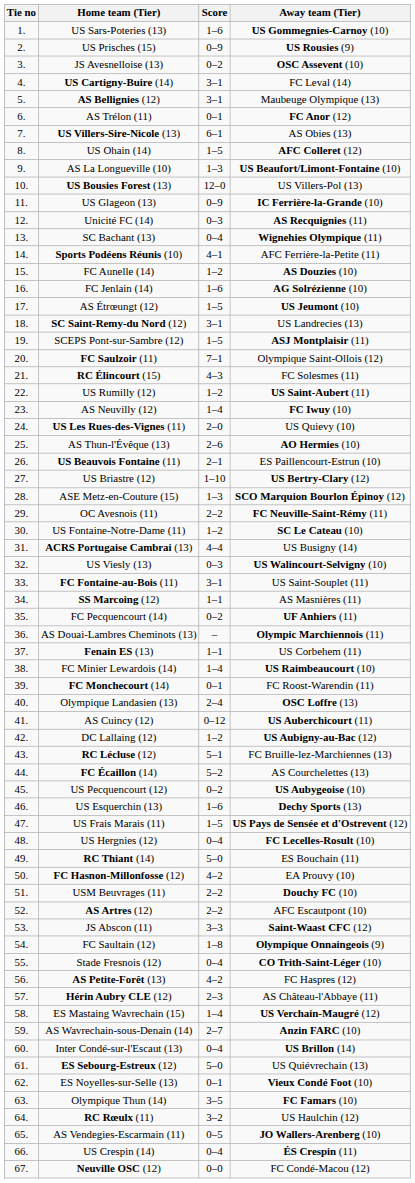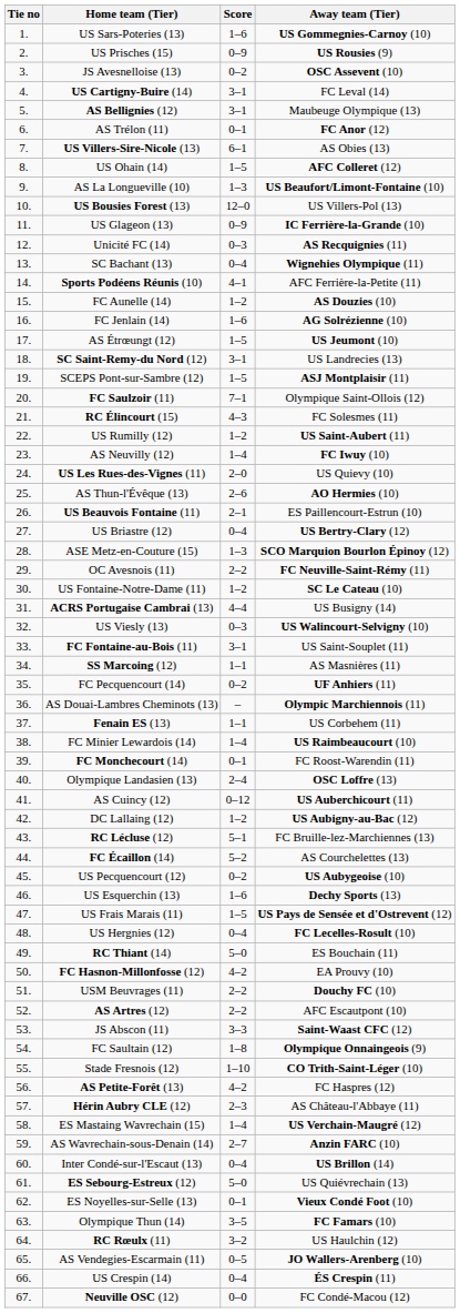 <table class="wikitable" style="text-align: center">
 <tr>
 <th>Tie no</th>
 <th>Home team (Tier)</th>
 <th>Score</th>
 <th>Away team (Tier)</th>
 </tr>
 <tr>
 <td>1.</td>
 <td>US Sars-Poteries (13)</td>
 <td>1–6</td>
 <td><strong>US Gommegnies-Carnoy</strong> (10)</td>
 </tr>
 <tr>
 <td>2.</td>
 <td>US Prisches (15)</td>
 <td>0–9</td>
 <td><strong>US Rousies</strong> (9)</td>
 </tr>
 <tr>
 <td>3.</td>
 <td>JS Avesnelloise (13)</td>
 <td>0–2</td>
 <td><strong>OSC Assevent</strong> (10)</td>
 </tr>
 <tr>
 <td>4.</td>
 <td><strong>US Cartigny-Buire</strong> (14)</td>
 <td>3–1</td>
 <td>FC Leval (14)</td>
 </tr>
 <tr>
 <td>5.</td>
 <td><strong>AS Bellignies</strong> (12)</td>
 <td>3–1</td>
 <td>Maubeuge Olympique (13)</td>
 </tr>
 <tr>
 <td>6.</td>
 <td>AS Trélon (11)</td>
 <td>0–1</td>
 <td><strong>FC Anor</strong> (12)</td>
 </tr>
 <tr>
 <td>7.</td>
 <td><strong>US Villers-Sire-Nicole</strong> (13)</td>
 <td>6–1</td>
 <td>AS Obies (13)</td>
 </tr>
 <tr>
 <td>8.</td>
 <td>US Ohain (14)</td>
 <td>1–5</td>
 <td><strong>AFC Colleret</strong> (12)</td>
 </tr>
 <tr>
 <td>9.</td>
 <td>AS La Longueville (10)</td>
 <td>1–3</td>
 <td><strong>US Beaufort/Limont-Fontaine</strong> (10)</td>
 </tr>
 <tr>
 <td>10.</td>
 <td><strong>US Bousies Forest</strong> (13)</td>
 <td>12–0</td>
 <td>US Villers-Pol (13)</td>
 </tr>
 <tr>
 <td>11.</td>
 <td>US Glageon (13)</td>
 <td>0–9</td>
 <td><strong>IC Ferrière-la-Grande</strong> (10)</td>
 </tr>
 <tr>
 <td>12.</td>
 <td>Unicité FC (14)</td>
 <td>0–3</td>
 <td><strong>AS Recquignies</strong> (11)</td>
 </tr>
 <tr>
 <td>13.</td>
 <td>SC Bachant (13)</td>
 <td>0–4</td>
 <td><strong>Wignehies Olympique</strong> (11)</td>
 </tr>
 <tr>
 <td>14.</td>
 <td><strong>Sports Podéens Réunis</strong> (10)</td>
 <td>4–1</td>
 <td>AFC Ferrière-la-Petite (11)</td>
 </tr>
 <tr>
 <td>15.</td>
 <td>FC Aunelle (14)</td>
 <td>1–2</td>
 <td><strong>AS Douzies</strong> (10)</td>
 </tr>
 <tr>
 <td>16.</td>
 <td>FC Jenlain (14)</td>
 <td>1–6</td>
 <td><strong>AG Solrézienne</strong> (10)</td>
 </tr>
 <tr>
 <td>17.</td>
 <td>AS Étrœungt (12)</td>
 <td>1–5</td>
 <td><strong>US Jeumont</strong> (10)</td>
 </tr>
 <tr>
 <td>18.</td>
 <td><strong>SC Saint-Remy-du Nord</strong> (12)</td>
 <td>3–1</td>
 <td>US Landrecies (13)</td>
 </tr>
 <tr>
 <td>19.</td>
 <td>SCEPS Pont-sur-Sambre (12)</td>
 <td>1–5</td>
 <td><strong>ASJ Montplaisir</strong> (11)</td>
 </tr>
 <tr>
 <td>20.</td>
 <td><strong>FC Saulzoir</strong> (11)</td>
 <td>7–1</td>
 <td>Olympique Saint-Ollois (12)</td>
 </tr>
 <tr>
 <td>21.</td>
 <td><strong>RC Élincourt</strong> (15)</td>
 <td>4–3</td>
 <td>FC Solesmes (11)</td>
 </tr>
 <tr>
 <td>22.</td>
 <td>US Rumilly (12)</td>
 <td>1–2</td>
 <td><strong>US Saint-Aubert</strong> (11)</td>
 </tr>
 <tr>
 <td>23.</td>
 <td>AS Neuvilly (12)</td>
 <td>1–4</td>
 <td><strong>FC Iwuy</strong> (10)</td>
 </tr>
 <tr>
 <td>24.</td>
 <td><strong>US Les Rues-des-Vignes</strong> (11)</td>
 <td>2–0</td>
 <td>US Quievy (10)</td>
 </tr>
 <tr>
 <td>25.</td>
 <td>AS Thun-l'Évêque (13)</td>
 <td>2–6</td>
 <td><strong>AO Hermies</strong> (10)</td>
 </tr>
 <tr>
 <td>26.</td>
 <td><strong>US Beauvois Fontaine</strong> (11)</td>
 <td>2–1</td>
 <td>ES Paillencourt-Estrun (10)</td>
 </tr>
 <tr>
 <td>27.</td>
 <td>US Briastre (12)</td>
-<td>1–10</td>
+<td>0–4</td>
 <td><strong>US Bertry-Clary</strong> (12)</td>
 </tr>
 <tr>
 <td>28.</td>
 <td>ASE Metz-en-Couture (15)</td>
 <td>1–3</td>
 <td><strong>SCO Marquion Bourlon Épinoy</strong> (12)</td>
 </tr>
 <tr>
 <td>29.</td>
 <td>OC Avesnois (11)</td>
 <td>2–2 </td>
 <td><strong>FC Neuville-Saint-Rémy</strong> (11)</td>
 </tr>
 <tr>
 <td>30.</td>
 <td>US Fontaine-Notre-Dame (11)</td>
 <td>1–2</td>
 <td><strong>SC Le Cateau</strong> (10)</td>
 </tr>
 <tr>
 <td>31.</td>
 <td><strong>ACRS Portugaise Cambrai</strong> (13)</td>
 <td>4–4 </td>
 <td>US Busigny (14)</td>
 </tr>
 <tr>
 <td>32.</td>
 <td>US Viesly (13)</td>
 <td>0–3</td>
 <td><strong>US Walincourt-Selvigny</strong> (10)</td>
 </tr>
 <tr>
 <td>33.</td>
 <td><strong>FC Fontaine-au-Bois</strong> (11)</td>
 <td>3–1</td>
 <td>US Saint-Souplet (11)</td>
 </tr>
 <tr>
 <td>34.</td>
 <td><strong>SS Marcoing</strong> (12)</td>
 <td>1–1 </td>
 <td>AS Masnières (11)</td>
 </tr>
 <tr>
 <td>35.</td>
 <td>FC Pecquencourt (14)</td>
 <td>0–2</td>
 <td><strong>UF Anhiers</strong> (11)</td>
 </tr>
 <tr>
 <td>36.</td>
 <td>AS Douai-Lambres Cheminots (13)</td>
 <td>–</td>
 <td><strong>Olympic Marchiennois</strong> (11)</td>
 </tr>
 <tr>
 <td>37.</td>
 <td><strong>Fenain ES</strong> (13)</td>
 <td>1–1 </td>
 <td>US Corbehem (11)</td>
 </tr>
 <tr>
 <td>38.</td>
 <td>FC Minier Lewardois (14)</td>
 <td>1–4</td>
 <td><strong>US Raimbeaucourt</strong> (10)</td>
 </tr>
 <tr>
 <td>39.</td>
 <td><strong>FC Monchecourt</strong> (14)</td>
 <td>0–1</td>
 <td>FC Roost-Warendin (11)</td>
 </tr>
 <tr>
 <td>40.</td>
 <td>Olympique Landasien (13)</td>
 <td>2–4</td>
 <td><strong>OSC Loffre</strong> (13)</td>
 </tr>
 <tr>
 <td>41.</td>
 <td>AS Cuincy (12)</td>
 <td>0–12</td>
 <td><strong>US Auberchicourt</strong> (11)</td>
 </tr>
 <tr>
 <td>42.</td>
 <td>DC Lallaing (12)</td>
 <td>1–2</td>
 <td><strong>US Aubigny-au-Bac</strong> (12)</td>
 </tr>
 <tr>
 <td>43.</td>
 <td><strong>RC Lécluse</strong> (12)</td>
 <td>5–1</td>
 <td>FC Bruille-lez-Marchiennes (13)</td>
 </tr>
 <tr>
 <td>44.</td>
 <td><strong>FC Écaillon</strong> (14)</td>
 <td>5–2</td>
 <td>AS Courchelettes (13)</td>
 </tr>
 <tr>
 <td>45.</td>
 <td>US Pecquencourt (12)</td>
 <td>0–2</td>
 <td><strong>US Aubygeoise</strong> (10)</td>
 </tr>
 <tr>
 <td>46.</td>
 <td>US Esquerchin (13)</td>
 <td>1–6</td>
 <td><strong>Dechy Sports</strong> (13)</td>
 </tr>
 <tr>
 <td>47.</td>
 <td>US Frais Marais (11)</td>
 <td>1–5</td>
 <td><strong>US Pays de Sensée et d'Ostrevent</strong> (12)</td>
 </tr>
 <tr>
 <td>48.</td>
 <td>US Hergnies (12)</td>
 <td>0–4</td>
 <td><strong>FC Lecelles-Rosult</strong> (10)</td>
 </tr>
 <tr>
 <td>49.</td>
 <td><strong>RC Thiant</strong> (14)</td>
 <td>5–0</td>
 <td>ES Bouchain (11)</td>
 </tr>
 <tr>
 <td>50.</td>
 <td><strong>FC Hasnon-Millonfosse</strong> (12)</td>
 <td>4–2</td>
 <td>EA Prouvy (10)</td>
 </tr>
 <tr>
 <td>51.</td>
 <td>USM Beuvrages (11)</td>
 <td>2–2 </td>
 <td><strong>Douchy FC</strong> (10)</td>
 </tr>
 <tr>
 <td>52.</td>
 <td><strong>AS Artres</strong> (12)</td>
 <td>2–2 </td>
 <td>AFC Escautpont (10)</td>
 </tr>
 <tr>
 <td>53.</td>
 <td>JS Abscon (11)</td>
 <td>3–3 </td>
 <td><strong>Saint-Waast CFC</strong> (12)</td>
 </tr>
 <tr>
 <td>54.</td>
 <td>FC Saultain (12)</td>
 <td>1–8</td>
 <td><strong>Olympique Onnaingeois</strong> (9)</td>
 </tr>
 <tr>
 <td>55.</td>
 <td>Stade Fresnois (12)</td>
-<td>0–4</td>
+<td>1–10</td>
 <td><strong>CO Trith-Saint-Léger</strong> (10)</td>
 </tr>
 <tr>
 <td>56.</td>
 <td><strong>AS Petite-Forêt</strong> (13)</td>
 <td>4–2</td>
 <td>FC Haspres (12)</td>
 </tr>
 <tr>
 <td>57.</td>
 <td><strong>Hérin Aubry CLE</strong> (12)</td>
 <td>2–3</td>
 <td>AS Château-l'Abbaye (11)</td>
 </tr>
 <tr>
 <td>58.</td>
 <td>ES Mastaing Wavrechain (15)</td>
 <td>1–4</td>
 <td><strong>US Verchain-Maugré</strong> (12)</td>
 </tr>
 <tr>
 <td>59.</td>
 <td>AS Wavrechain-sous-Denain (14)</td>
 <td>2–7</td>
 <td><strong>Anzin FARC</strong> (10)</td>
 </tr>
 <tr>
 <td>60.</td>
 <td>Inter Condé-sur-l'Escaut (13)</td>
 <td>0–4</td>
 <td><strong>US Brillon</strong> (14)</td>
 </tr>
 <tr>
 <td>61.</td>
 <td><strong>ES Sebourg-Estreux</strong> (12)</td>
 <td>5–0</td>
 <td>US Quiévrechain (13)</td>
 </tr>
 <tr>
 <td>62.</td>
 <td>ES Noyelles-sur-Selle (13)</td>
 <td>0–1</td>
 <td><strong>Vieux Condé Foot</strong> (10)</td>
 </tr>
 <tr>
 <td>63.</td>
 <td>Olympique Thun (14)</td>
 <td>3–5</td>
 <td><strong>FC Famars</strong> (10)</td>
 </tr>
 <tr>
 <td>64.</td>
 <td><strong>RC Rœulx</strong> (11)</td>
 <td>3–2</td>
 <td>US Haulchin (12)</td>
 </tr>
 <tr>
 <td>65.</td>
 <td>AS Vendegies-Escarmain (11)</td>
 <td>0–5</td>
 <td><strong>JO Wallers-Arenberg</strong> (10)</td>
 </tr>
 <tr>
 <td>66.</td>
 <td>US Crespin (14)</td>
 <td>0–4</td>
 <td><strong>ÉS Crespin</strong> (11)</td>
 </tr>
 <tr>
 <td>67.</td>
 <td><strong>Neuville OSC</strong> (12)</td>
 <td>0–0 </td>
 <td>FC Condé-Macou (12)</td>
 </tr>
 </table>
